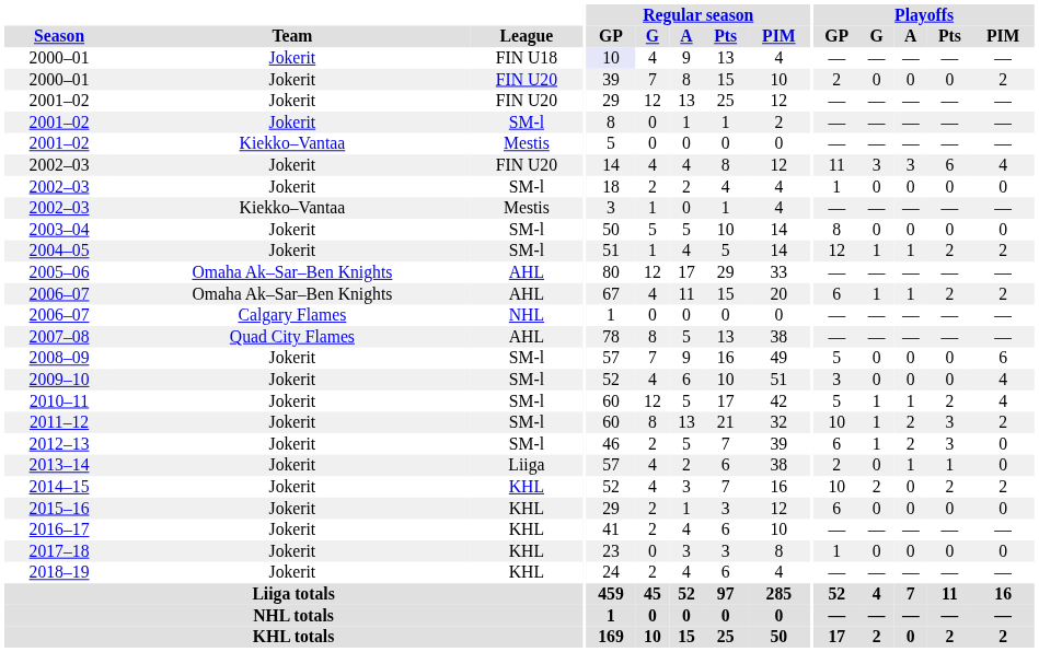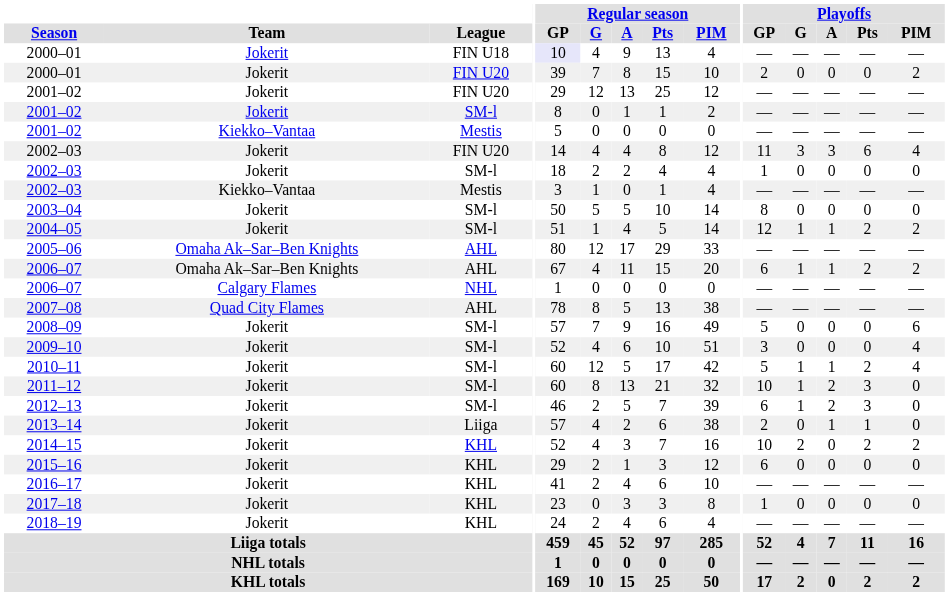 <table border="0" cellpadding="1" cellspacing="0" style="text-align:center; width:60em">
 <tr bgcolor="#e0e0e0">
 <th colspan="3" bgcolor="#ffffff"></th>
 <th rowspan="99" bgcolor="#ffffff"></th>
 <th colspan="5"><a href='#'>Regular season</a></th>
 <th rowspan="99" bgcolor="#ffffff"></th>
 <th colspan="5"><a href='#'>Playoffs</a></th>
 </tr>
 <tr bgcolor="#e0e0e0">
 <th><a href='#'>Season</a></th>
 <th>Team</th>
 <th>League</th>
 <th>GP</th>
 <th><a href='#'>G</a></th>
 <th><a href='#'>A</a></th>
 <th><a href='#'>Pts</a></th>
 <th><a href='#'>PIM</a></th>
 <th>GP</th>
 <th>G</th>
 <th>A</th>
 <th>Pts</th>
 <th>PIM</th>
 </tr>
 <tr>
 <td>2000–01</td>
 <td><a href='#'>Jokerit</a></td>
 <td>FIN U18</td>
 <td style="background: lavender;">10</td>
 <td>4</td>
 <td>9</td>
 <td>13</td>
 <td>4</td>
 <td>—</td>
 <td>—</td>
 <td>—</td>
 <td>—</td>
 <td>—</td>
 </tr>
 <tr bgcolor="#f0f0f0">
 <td>2000–01</td>
 <td>Jokerit</td>
 <td><a href='#'>FIN U20</a></td>
 <td>39</td>
 <td>7</td>
 <td>8</td>
 <td>15</td>
 <td>10</td>
 <td>2</td>
 <td>0</td>
 <td>0</td>
 <td>0</td>
 <td>2</td>
 </tr>
 <tr>
 <td>2001–02</td>
 <td>Jokerit</td>
 <td>FIN U20</td>
 <td>29</td>
 <td>12</td>
 <td>13</td>
 <td>25</td>
 <td>12</td>
 <td>—</td>
 <td>—</td>
 <td>—</td>
 <td>—</td>
 <td>—</td>
 </tr>
 <tr bgcolor="#f0f0f0">
 <td><a href='#'>2001–02</a></td>
 <td><a href='#'>Jokerit</a></td>
 <td><a href='#'>SM-l</a></td>
 <td>8</td>
 <td>0</td>
 <td>1</td>
 <td>1</td>
 <td>2</td>
 <td>—</td>
 <td>—</td>
 <td>—</td>
 <td>—</td>
 <td>—</td>
 </tr>
 <tr>
 <td><a href='#'>2001–02</a></td>
 <td><a href='#'>Kiekko–Vantaa</a></td>
 <td><a href='#'>Mestis</a></td>
 <td>5</td>
 <td>0</td>
 <td>0</td>
 <td>0</td>
 <td>0</td>
 <td>—</td>
 <td>—</td>
 <td>—</td>
 <td>—</td>
 <td>—</td>
 </tr>
 <tr bgcolor="#f0f0f0">
 <td>2002–03</td>
 <td>Jokerit</td>
 <td>FIN U20</td>
 <td>14</td>
 <td>4</td>
 <td>4</td>
 <td>8</td>
 <td>12</td>
 <td>11</td>
 <td>3</td>
 <td>3</td>
 <td>6</td>
 <td>4</td>
 </tr>
 <tr>
 <td><a href='#'>2002–03</a></td>
 <td>Jokerit</td>
 <td>SM-l</td>
 <td>18</td>
 <td>2</td>
 <td>2</td>
 <td>4</td>
 <td>4</td>
 <td>1</td>
 <td>0</td>
 <td>0</td>
 <td>0</td>
 <td>0</td>
 </tr>
 <tr bgcolor="#f0f0f0">
 <td><a href='#'>2002–03</a></td>
 <td>Kiekko–Vantaa</td>
 <td>Mestis</td>
 <td>3</td>
 <td>1</td>
 <td>0</td>
 <td>1</td>
 <td>4</td>
 <td>—</td>
 <td>—</td>
 <td>—</td>
 <td>—</td>
 <td>—</td>
 </tr>
 <tr>
 <td><a href='#'>2003–04</a></td>
 <td>Jokerit</td>
 <td>SM-l</td>
 <td>50</td>
 <td>5</td>
 <td>5</td>
 <td>10</td>
 <td>14</td>
 <td>8</td>
 <td>0</td>
 <td>0</td>
 <td>0</td>
 <td>0</td>
 </tr>
 <tr bgcolor="#f0f0f0">
 <td><a href='#'>2004–05</a></td>
 <td>Jokerit</td>
 <td>SM-l</td>
 <td>51</td>
 <td>1</td>
 <td>4</td>
 <td>5</td>
 <td>14</td>
 <td>12</td>
 <td>1</td>
 <td>1</td>
 <td>2</td>
 <td>2</td>
 </tr>
 <tr>
 <td><a href='#'>2005–06</a></td>
 <td><a href='#'>Omaha Ak–Sar–Ben Knights</a></td>
 <td><a href='#'>AHL</a></td>
 <td>80</td>
 <td>12</td>
 <td>17</td>
 <td>29</td>
 <td>33</td>
 <td>—</td>
 <td>—</td>
 <td>—</td>
 <td>—</td>
 <td>—</td>
 </tr>
 <tr bgcolor="#f0f0f0">
 <td><a href='#'>2006–07</a></td>
 <td>Omaha Ak–Sar–Ben Knights</td>
 <td>AHL</td>
 <td>67</td>
 <td>4</td>
 <td>11</td>
 <td>15</td>
 <td>20</td>
 <td>6</td>
 <td>1</td>
 <td>1</td>
 <td>2</td>
 <td>2</td>
 </tr>
 <tr>
 <td><a href='#'>2006–07</a></td>
 <td><a href='#'>Calgary Flames</a></td>
 <td><a href='#'>NHL</a></td>
 <td>1</td>
 <td>0</td>
 <td>0</td>
 <td>0</td>
 <td>0</td>
 <td>—</td>
 <td>—</td>
 <td>—</td>
 <td>—</td>
 <td>—</td>
 </tr>
 <tr bgcolor="#f0f0f0">
 <td><a href='#'>2007–08</a></td>
 <td><a href='#'>Quad City Flames</a></td>
 <td>AHL</td>
 <td>78</td>
 <td>8</td>
 <td>5</td>
 <td>13</td>
 <td>38</td>
 <td>—</td>
 <td>—</td>
 <td>—</td>
 <td>—</td>
 <td>—</td>
 </tr>
 <tr>
 <td><a href='#'>2008–09</a></td>
 <td>Jokerit</td>
 <td>SM-l</td>
 <td>57</td>
 <td>7</td>
 <td>9</td>
 <td>16</td>
 <td>49</td>
 <td>5</td>
 <td>0</td>
 <td>0</td>
 <td>0</td>
 <td>6</td>
 </tr>
 <tr bgcolor="#f0f0f0">
 <td><a href='#'>2009–10</a></td>
 <td>Jokerit</td>
 <td>SM-l</td>
 <td>52</td>
 <td>4</td>
 <td>6</td>
 <td>10</td>
 <td>51</td>
 <td>3</td>
 <td>0</td>
 <td>0</td>
 <td>0</td>
 <td>4</td>
 </tr>
 <tr>
 <td><a href='#'>2010–11</a></td>
 <td>Jokerit</td>
 <td>SM-l</td>
 <td>60</td>
 <td>12</td>
 <td>5</td>
 <td>17</td>
 <td>42</td>
 <td>5</td>
 <td>1</td>
 <td>1</td>
 <td>2</td>
 <td>4</td>
 </tr>
 <tr bgcolor="#f0f0f0">
 <td><a href='#'>2011–12</a></td>
 <td>Jokerit</td>
 <td>SM-l</td>
 <td>60</td>
 <td>8</td>
 <td>13</td>
 <td>21</td>
 <td>32</td>
 <td>10</td>
 <td>1</td>
 <td>2</td>
 <td>3</td>
-<td>2</td>
+<td>0</td>
 </tr>
 <tr>
 <td><a href='#'>2012–13</a></td>
 <td>Jokerit</td>
 <td>SM-l</td>
 <td>46</td>
 <td>2</td>
 <td>5</td>
 <td>7</td>
 <td>39</td>
 <td>6</td>
 <td>1</td>
 <td>2</td>
 <td>3</td>
 <td>0</td>
 </tr>
 <tr bgcolor="#f0f0f0">
 <td><a href='#'>2013–14</a></td>
 <td>Jokerit</td>
 <td>Liiga</td>
 <td>57</td>
 <td>4</td>
 <td>2</td>
 <td>6</td>
 <td>38</td>
 <td>2</td>
 <td>0</td>
 <td>1</td>
 <td>1</td>
 <td>0</td>
 </tr>
 <tr>
 <td><a href='#'>2014–15</a></td>
 <td>Jokerit</td>
 <td><a href='#'>KHL</a></td>
 <td>52</td>
 <td>4</td>
 <td>3</td>
 <td>7</td>
 <td>16</td>
 <td>10</td>
 <td>2</td>
 <td>0</td>
 <td>2</td>
 <td>2</td>
 </tr>
 <tr bgcolor="#f0f0f0">
 <td><a href='#'>2015–16</a></td>
 <td>Jokerit</td>
 <td>KHL</td>
 <td>29</td>
 <td>2</td>
 <td>1</td>
 <td>3</td>
 <td>12</td>
 <td>6</td>
 <td>0</td>
 <td>0</td>
 <td>0</td>
 <td>0</td>
 </tr>
 <tr>
 <td><a href='#'>2016–17</a></td>
 <td>Jokerit</td>
 <td>KHL</td>
 <td>41</td>
 <td>2</td>
 <td>4</td>
 <td>6</td>
 <td>10</td>
 <td>—</td>
 <td>—</td>
 <td>—</td>
 <td>—</td>
 <td>—</td>
 </tr>
 <tr bgcolor="#f0f0f0">
 <td><a href='#'>2017–18</a></td>
 <td>Jokerit</td>
 <td>KHL</td>
 <td>23</td>
 <td>0</td>
 <td>3</td>
 <td>3</td>
 <td>8</td>
 <td>1</td>
 <td>0</td>
 <td>0</td>
 <td>0</td>
 <td>0</td>
 </tr>
 <tr>
 <td><a href='#'>2018–19</a></td>
 <td>Jokerit</td>
 <td>KHL</td>
 <td>24</td>
 <td>2</td>
 <td>4</td>
 <td>6</td>
 <td>4</td>
 <td>—</td>
 <td>—</td>
 <td>—</td>
 <td>—</td>
 <td>—</td>
 </tr>
 <tr bgcolor="#e0e0e0">
 <th colspan="3">Liiga totals</th>
 <th>459</th>
 <th>45</th>
 <th>52</th>
 <th>97</th>
 <th>285</th>
 <th>52</th>
 <th>4</th>
 <th>7</th>
 <th>11</th>
 <th>16</th>
 </tr>
 <tr bgcolor="#e0e0e0">
 <th colspan="3">NHL totals</th>
 <th>1</th>
 <th>0</th>
 <th>0</th>
 <th>0</th>
 <th>0</th>
 <th>—</th>
 <th>—</th>
 <th>—</th>
 <th>—</th>
 <th>—</th>
 </tr>
 <tr bgcolor="#e0e0e0">
 <th colspan="3">KHL totals</th>
 <th>169</th>
 <th>10</th>
 <th>15</th>
 <th>25</th>
 <th>50</th>
 <th>17</th>
 <th>2</th>
 <th>0</th>
 <th>2</th>
 <th>2</th>
 </tr>
 </table>
